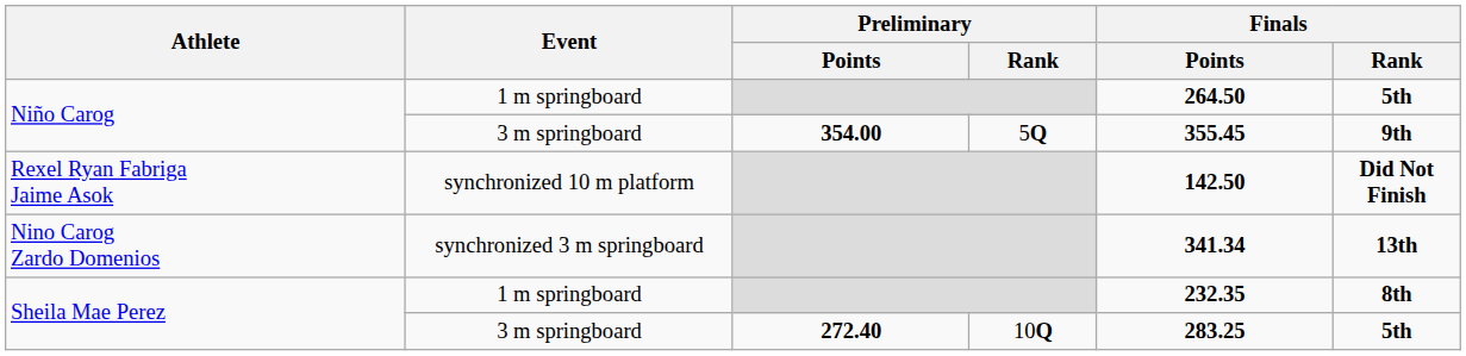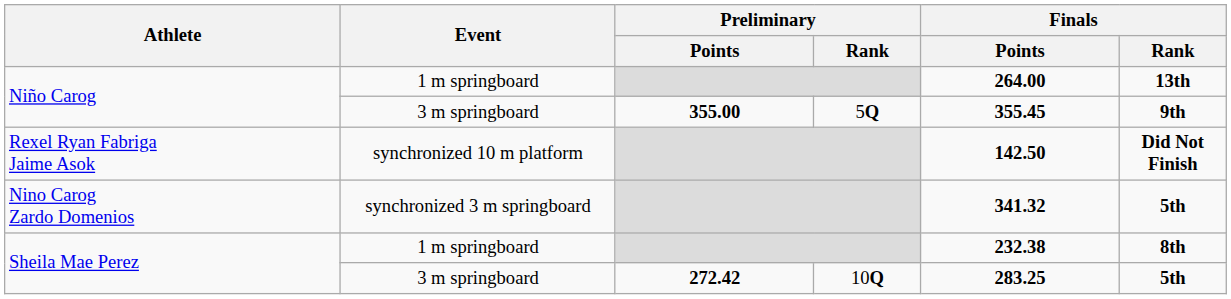 <table class="wikitable" width="75%" style="text-align:center; font-size:90%">
 <tr>
 <th rowspan="2" width="22%">Athlete</th>
 <th rowspan="2" width="18%">Event</th>
 <th colspan="2" width="20%">Preliminary</th>
 <th colspan="2" width="20%">Finals</th>
 </tr>
 <tr>
 <th width="13%">Points</th>
 <th>Rank</th>
 <th width="13%">Points</th>
 <th>Rank</th>
 </tr>
 <tr>
 <td rowspan="2" align="left"><a href='#'>Niño Carog</a></td>
 <td>1 m springboard</td>
 <td bgcolor=#DCDCDC colspan="2"></td>
-<td><strong>264.50</strong></td>
-<td><strong>5th</strong></td>
+<td><strong>264.00</strong></td>
+<td><strong>13th</strong></td>
 </tr>
 <tr>
 <td>3 m springboard</td>
-<td><strong>354.00</strong></td>
+<td><strong>355.00</strong></td>
 <td>5<strong>Q</strong></td>
 <td><strong>355.45</strong></td>
 <td><strong>9th</strong></td>
 </tr>
 <tr>
 <td rowspan="1" align="left"><a href='#'>Rexel Ryan Fabriga</a><br><a href='#'>Jaime Asok</a></td>
 <td>synchronized 10 m platform</td>
 <td bgcolor=#DCDCDC colspan="2"></td>
 <td><strong>142.50</strong></td>
 <td><strong>Did Not Finish</strong></td>
 </tr>
 <tr>
 <td rowspan="1" align="left"><a href='#'>Nino Carog</a><br><a href='#'>Zardo Domenios</a></td>
 <td>synchronized 3 m springboard</td>
 <td bgcolor=#DCDCDC colspan="2"></td>
-<td><strong>341.34</strong></td>
-<td><strong>13th</strong></td>
+<td><strong>341.32</strong></td>
+<td><strong>5th</strong></td>
 </tr>
 <tr>
 <td rowspan="2" align="left"><a href='#'>Sheila Mae Perez</a></td>
 <td>1 m springboard</td>
 <td bgcolor=#DCDCDC colspan="2"></td>
-<td><strong>232.35</strong></td>
+<td><strong>232.38</strong></td>
 <td><strong>8th</strong></td>
 </tr>
 <tr>
 <td>3 m springboard</td>
-<td><strong>272.40</strong></td>
+<td><strong>272.42</strong></td>
 <td>10<strong>Q</strong></td>
 <td><strong>283.25</strong></td>
 <td><strong>5th</strong></td>
 </tr>
 </table>
